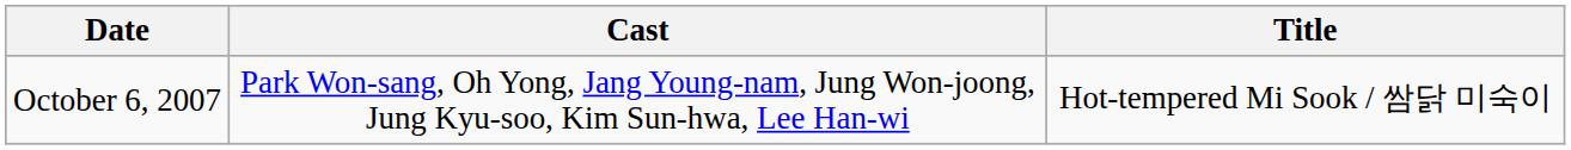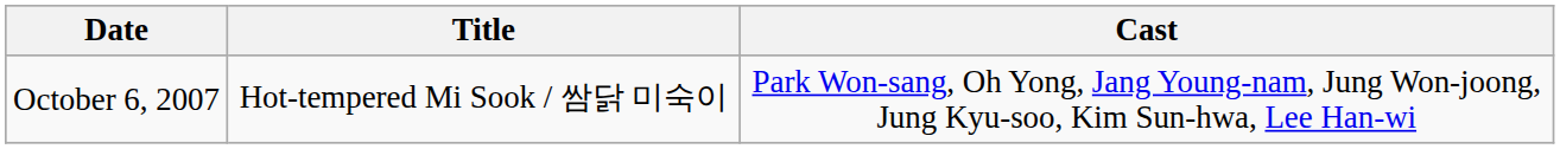 <table class="wikitable">
 <tr>
 <th>Date</th>
+<th width=250>Title</th>
 <th width=400>Cast</th>
-<th width=250>Title</th>
 </tr>
 <tr align=center>
 <td>October 6, 2007</td>
+<td>Hot-tempered Mi Sook / 쌈닭 미숙이</td>
 <td><a href='#'>Park Won-sang</a>, Oh Yong, <a href='#'>Jang Young-nam</a>, Jung Won-joong,<br> Jung Kyu-soo, Kim Sun-hwa, <a href='#'>Lee Han-wi</a></td>
-<td>Hot-tempered Mi Sook / 쌈닭 미숙이</td>
 </tr>
 </table>
